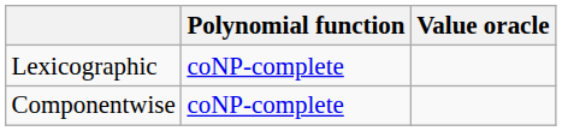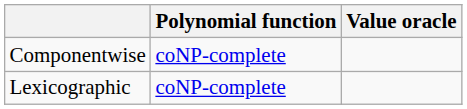 <table class="wikitable">
 <tr>
 <th></th>
 <th>Polynomial function</th>
 <th>Value oracle</th>
 </tr>
 <tr>
+<td>Componentwise</td>
+<td><a href='#'>coNP-complete</a></td>
+<td></td>
+</tr>
+<tr>
 <td>Lexicographic</td>
 <td><a href='#'>coNP-complete</a></td>
 <td></td>
 </tr>
-<tr>
-<td>Componentwise</td>
-<td><a href='#'>coNP-complete</a></td>
-<td></td>
-</tr>
 </table>
